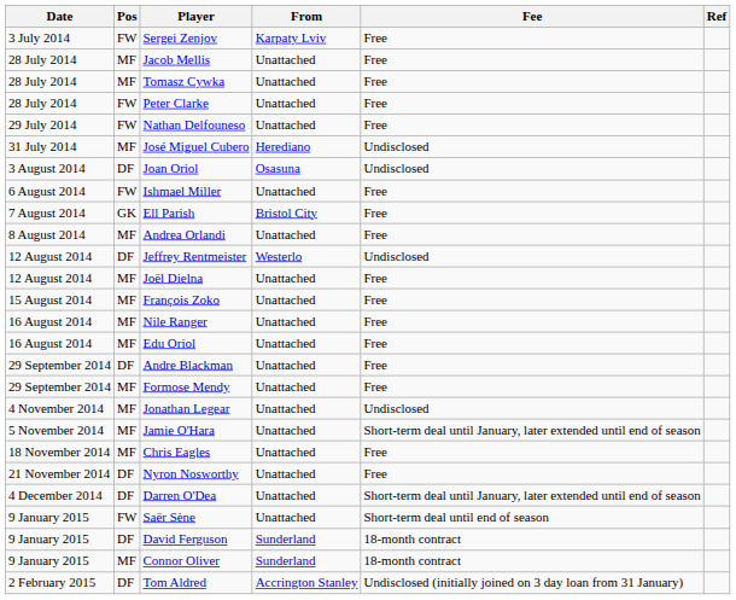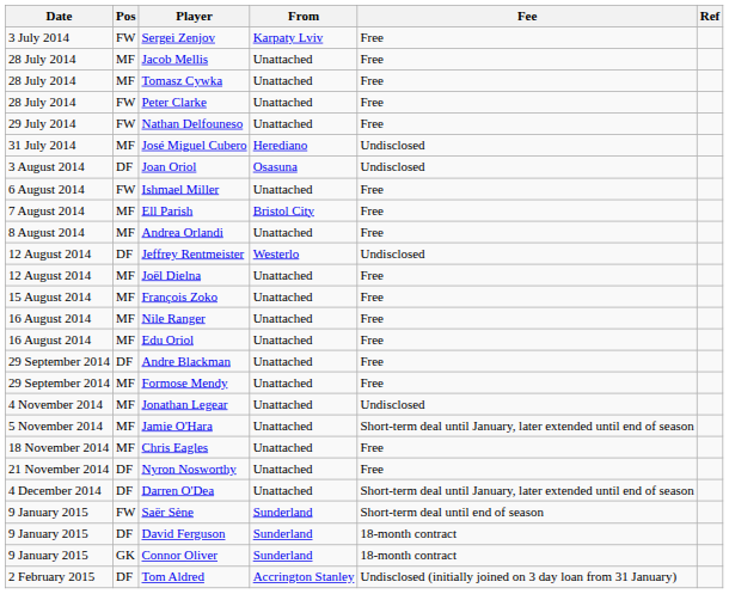 <table class="wikitable" style="text-align:center; font-size:95%; text-align:left;">
 <tr>
 <th>Date</th>
 <th>Pos</th>
 <th>Player</th>
 <th>From</th>
 <th>Fee</th>
 <th>Ref</th>
 </tr>
 <tr>
 <td>3 July 2014</td>
 <td>FW</td>
 <td> <a href='#'>Sergei Zenjov</a></td>
 <td><a href='#'>Karpaty Lviv</a></td>
 <td>Free</td>
 <td></td>
 </tr>
 <tr>
 <td>28 July 2014</td>
 <td>MF</td>
 <td> <a href='#'>Jacob Mellis</a></td>
 <td>Unattached</td>
 <td>Free</td>
 <td></td>
 </tr>
 <tr>
 <td>28 July 2014</td>
 <td>MF</td>
 <td> <a href='#'>Tomasz Cywka</a></td>
 <td>Unattached</td>
 <td>Free</td>
 <td></td>
 </tr>
 <tr>
 <td>28 July 2014</td>
 <td>FW</td>
 <td> <a href='#'>Peter Clarke</a></td>
 <td>Unattached</td>
 <td>Free</td>
 <td></td>
 </tr>
 <tr>
 <td>29 July 2014</td>
 <td>FW</td>
 <td> <a href='#'>Nathan Delfouneso</a></td>
 <td>Unattached</td>
 <td>Free</td>
 <td></td>
 </tr>
 <tr>
 <td>31 July 2014</td>
 <td>MF</td>
 <td> <a href='#'>José Miguel Cubero</a></td>
 <td><a href='#'>Herediano</a></td>
 <td>Undisclosed</td>
 <td></td>
 </tr>
 <tr>
 <td>3 August 2014</td>
 <td>DF</td>
 <td> <a href='#'>Joan Oriol</a></td>
 <td><a href='#'>Osasuna</a></td>
 <td>Undisclosed</td>
 <td></td>
 </tr>
 <tr>
 <td>6 August 2014</td>
 <td>FW</td>
 <td> <a href='#'>Ishmael Miller</a></td>
 <td>Unattached</td>
 <td>Free</td>
 <td></td>
 </tr>
 <tr>
 <td>7 August 2014</td>
-<td>GK</td>
+<td>MF</td>
 <td> <a href='#'>Ell Parish</a></td>
 <td><a href='#'>Bristol City</a></td>
 <td>Free</td>
 <td></td>
 </tr>
 <tr>
 <td>8 August 2014</td>
 <td>MF</td>
 <td> <a href='#'>Andrea Orlandi</a></td>
 <td>Unattached</td>
 <td>Free</td>
 <td></td>
 </tr>
 <tr>
 <td>12 August 2014</td>
 <td>DF</td>
 <td> <a href='#'>Jeffrey Rentmeister</a></td>
 <td><a href='#'>Westerlo</a></td>
 <td>Undisclosed</td>
 <td></td>
 </tr>
 <tr>
 <td>12 August 2014</td>
 <td>MF</td>
 <td> <a href='#'>Joël Dielna</a></td>
 <td>Unattached</td>
 <td>Free</td>
 <td></td>
 </tr>
 <tr>
 <td>15 August 2014</td>
 <td>MF</td>
 <td> <a href='#'>François Zoko</a></td>
 <td>Unattached</td>
 <td>Free</td>
 <td></td>
 </tr>
 <tr>
 <td>16 August 2014</td>
 <td>MF</td>
 <td> <a href='#'>Nile Ranger</a></td>
 <td>Unattached</td>
 <td>Free</td>
 <td></td>
 </tr>
 <tr>
 <td>16 August 2014</td>
 <td>MF</td>
 <td> <a href='#'>Edu Oriol</a></td>
 <td>Unattached</td>
 <td>Free</td>
 <td></td>
 </tr>
 <tr>
 <td>29 September 2014</td>
 <td>DF</td>
 <td> <a href='#'>Andre Blackman</a></td>
 <td>Unattached</td>
 <td>Free</td>
 <td></td>
 </tr>
 <tr>
 <td>29 September 2014</td>
 <td>MF</td>
 <td> <a href='#'>Formose Mendy</a></td>
 <td>Unattached</td>
 <td>Free</td>
 <td></td>
 </tr>
 <tr>
 <td>4 November 2014</td>
 <td>MF</td>
 <td> <a href='#'>Jonathan Legear</a></td>
 <td>Unattached</td>
 <td>Undisclosed</td>
 <td></td>
 </tr>
 <tr>
 <td>5 November 2014</td>
 <td>MF</td>
 <td> <a href='#'>Jamie O'Hara</a></td>
 <td>Unattached</td>
 <td>Short-term deal until January, later extended until end of season</td>
 <td></td>
 </tr>
 <tr>
 <td>18 November 2014</td>
 <td>MF</td>
 <td> <a href='#'>Chris Eagles</a></td>
 <td>Unattached</td>
 <td>Free</td>
 <td></td>
 </tr>
 <tr>
 <td>21 November 2014</td>
 <td>DF</td>
 <td> <a href='#'>Nyron Nosworthy</a></td>
 <td>Unattached</td>
 <td>Free</td>
 <td></td>
 </tr>
 <tr>
 <td>4 December 2014</td>
 <td>DF</td>
 <td> <a href='#'>Darren O'Dea</a></td>
 <td>Unattached</td>
 <td>Short-term deal until January, later extended until end of season</td>
 <td></td>
 </tr>
 <tr>
 <td>9 January 2015</td>
 <td>FW</td>
 <td> <a href='#'>Saër Sène</a></td>
-<td>Unattached</td>
+<td><a href='#'>Sunderland</a></td>
 <td>Short-term deal until end of season</td>
 <td></td>
 </tr>
 <tr>
 <td>9 January 2015</td>
 <td>DF</td>
 <td> <a href='#'>David Ferguson</a></td>
 <td><a href='#'>Sunderland</a></td>
 <td>18-month contract</td>
 <td></td>
 </tr>
 <tr>
 <td>9 January 2015</td>
-<td>MF</td>
+<td>GK</td>
 <td> <a href='#'>Connor Oliver</a></td>
 <td><a href='#'>Sunderland</a></td>
 <td>18-month contract</td>
 <td></td>
 </tr>
 <tr>
 <td>2 February 2015</td>
 <td>DF</td>
 <td> <a href='#'>Tom Aldred</a></td>
 <td><a href='#'>Accrington Stanley</a></td>
 <td>Undisclosed (initially joined on 3 day loan from 31 January)</td>
 <td></td>
 </tr>
 </table>
